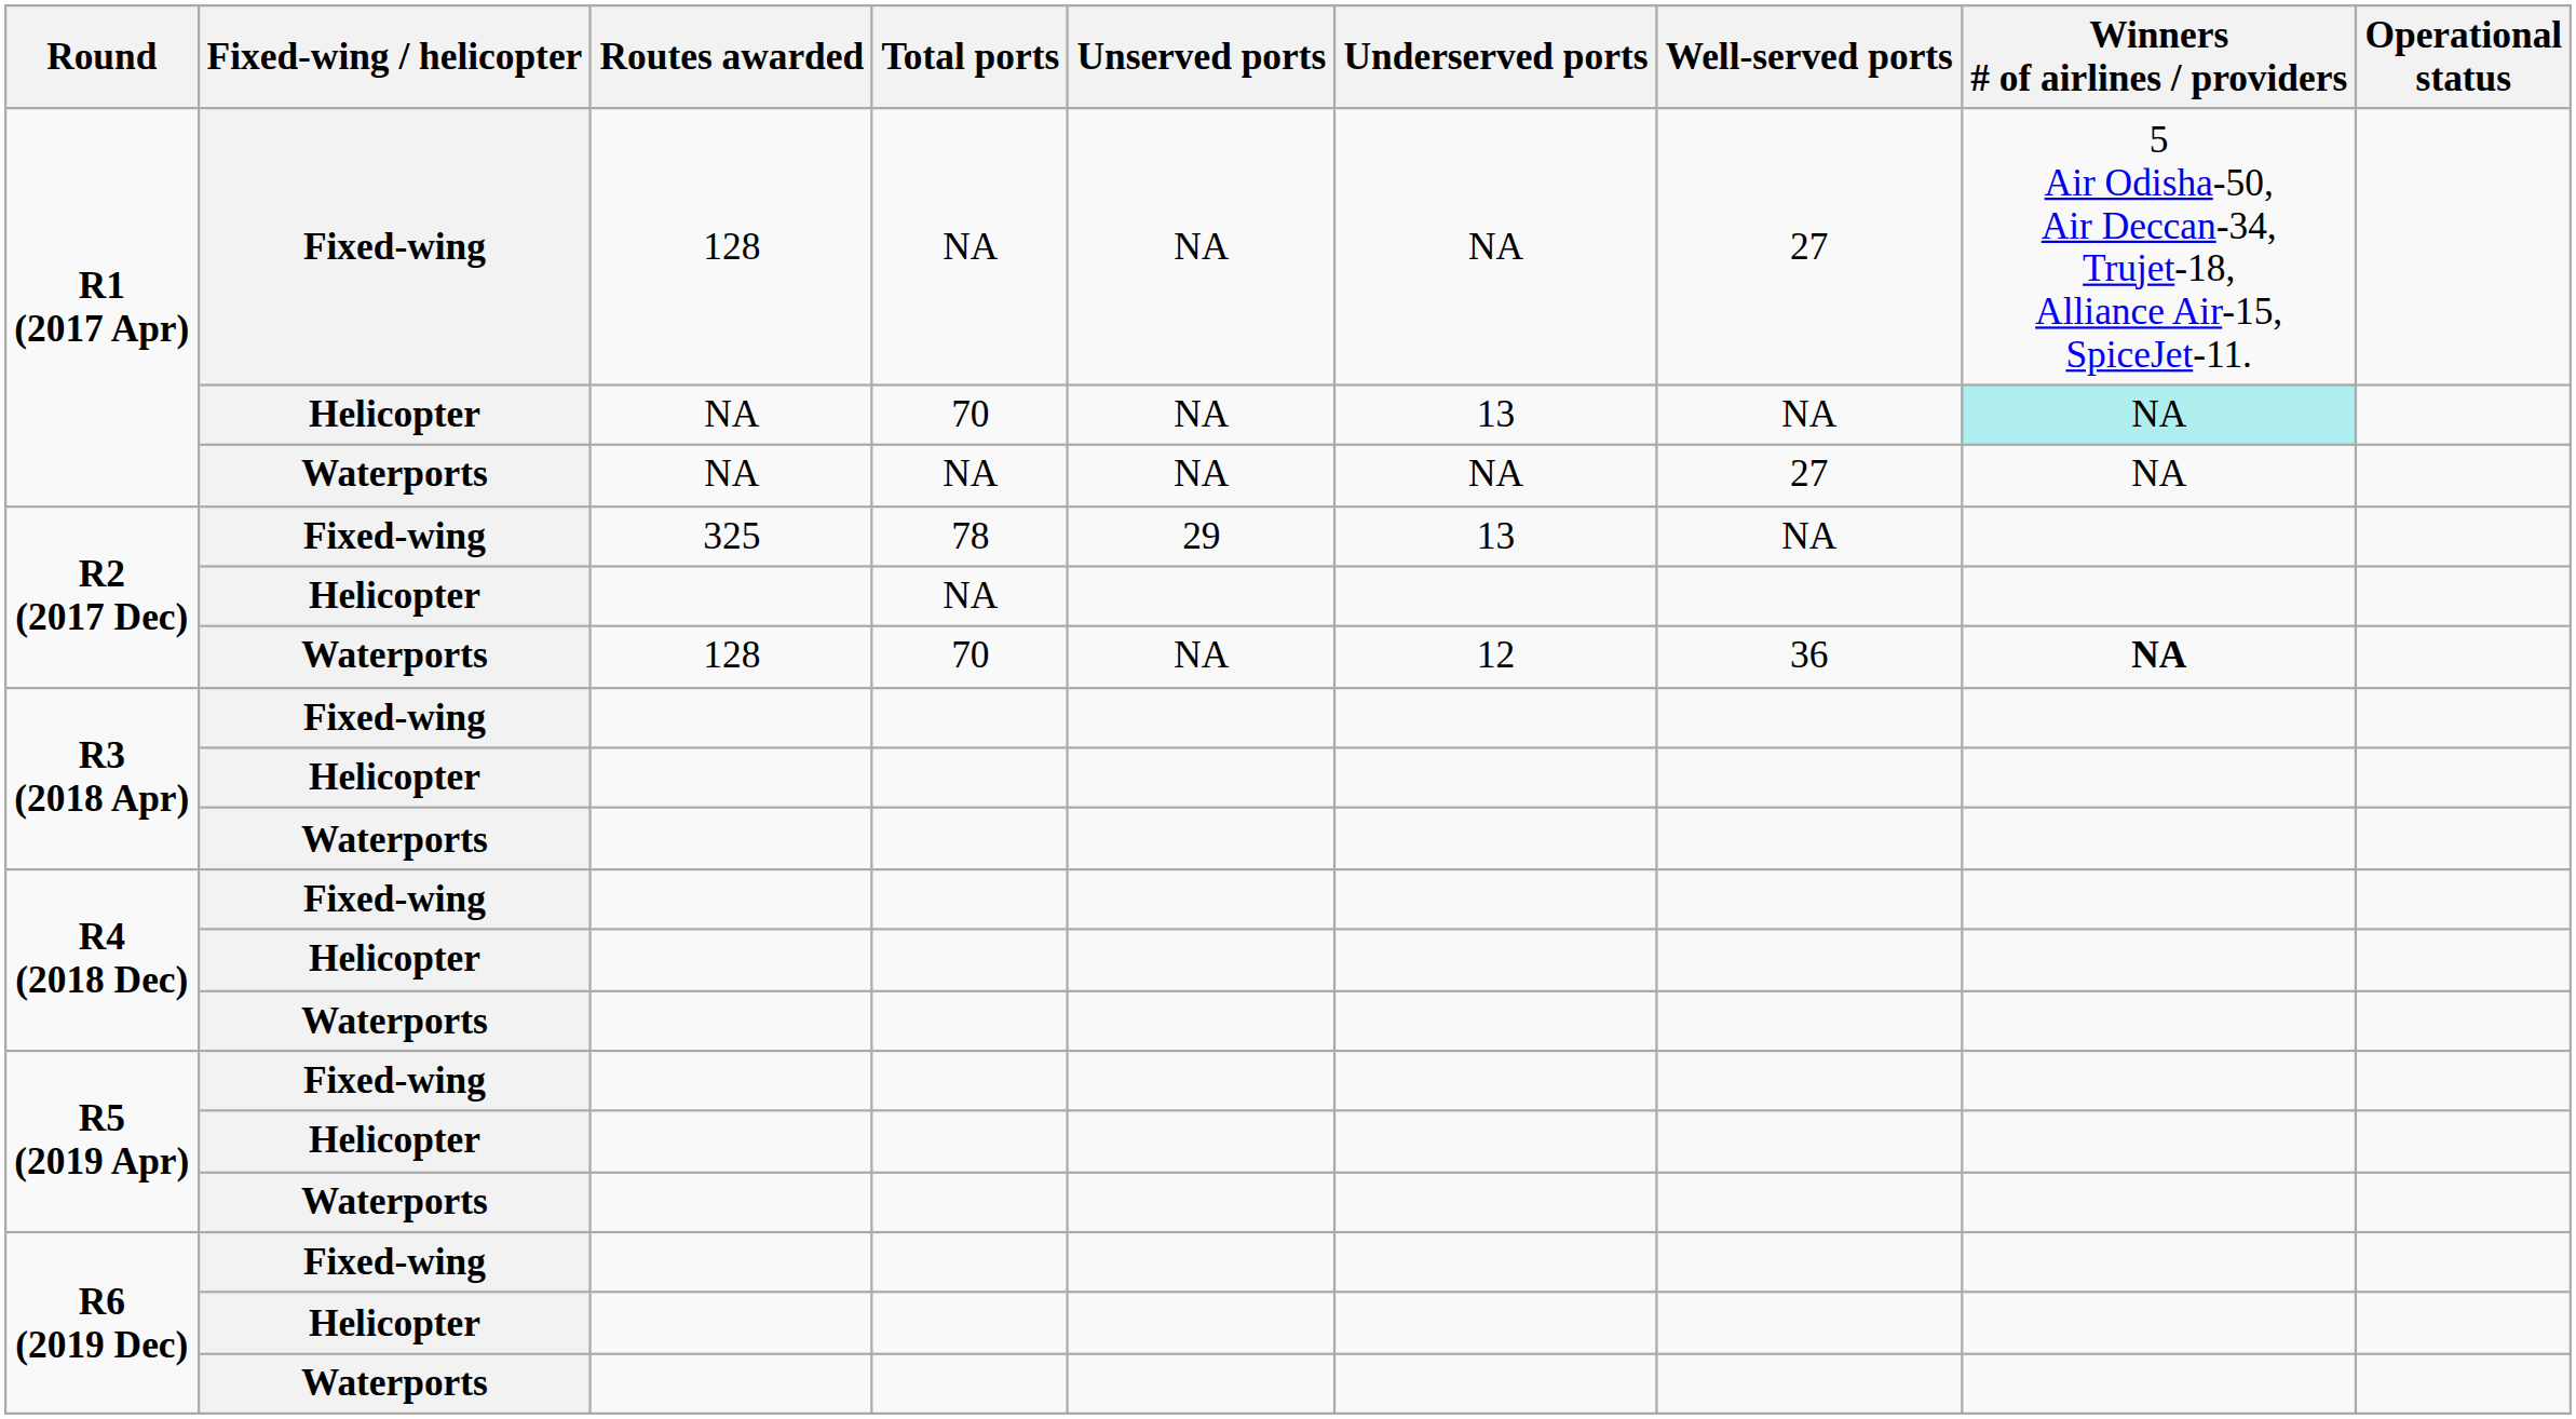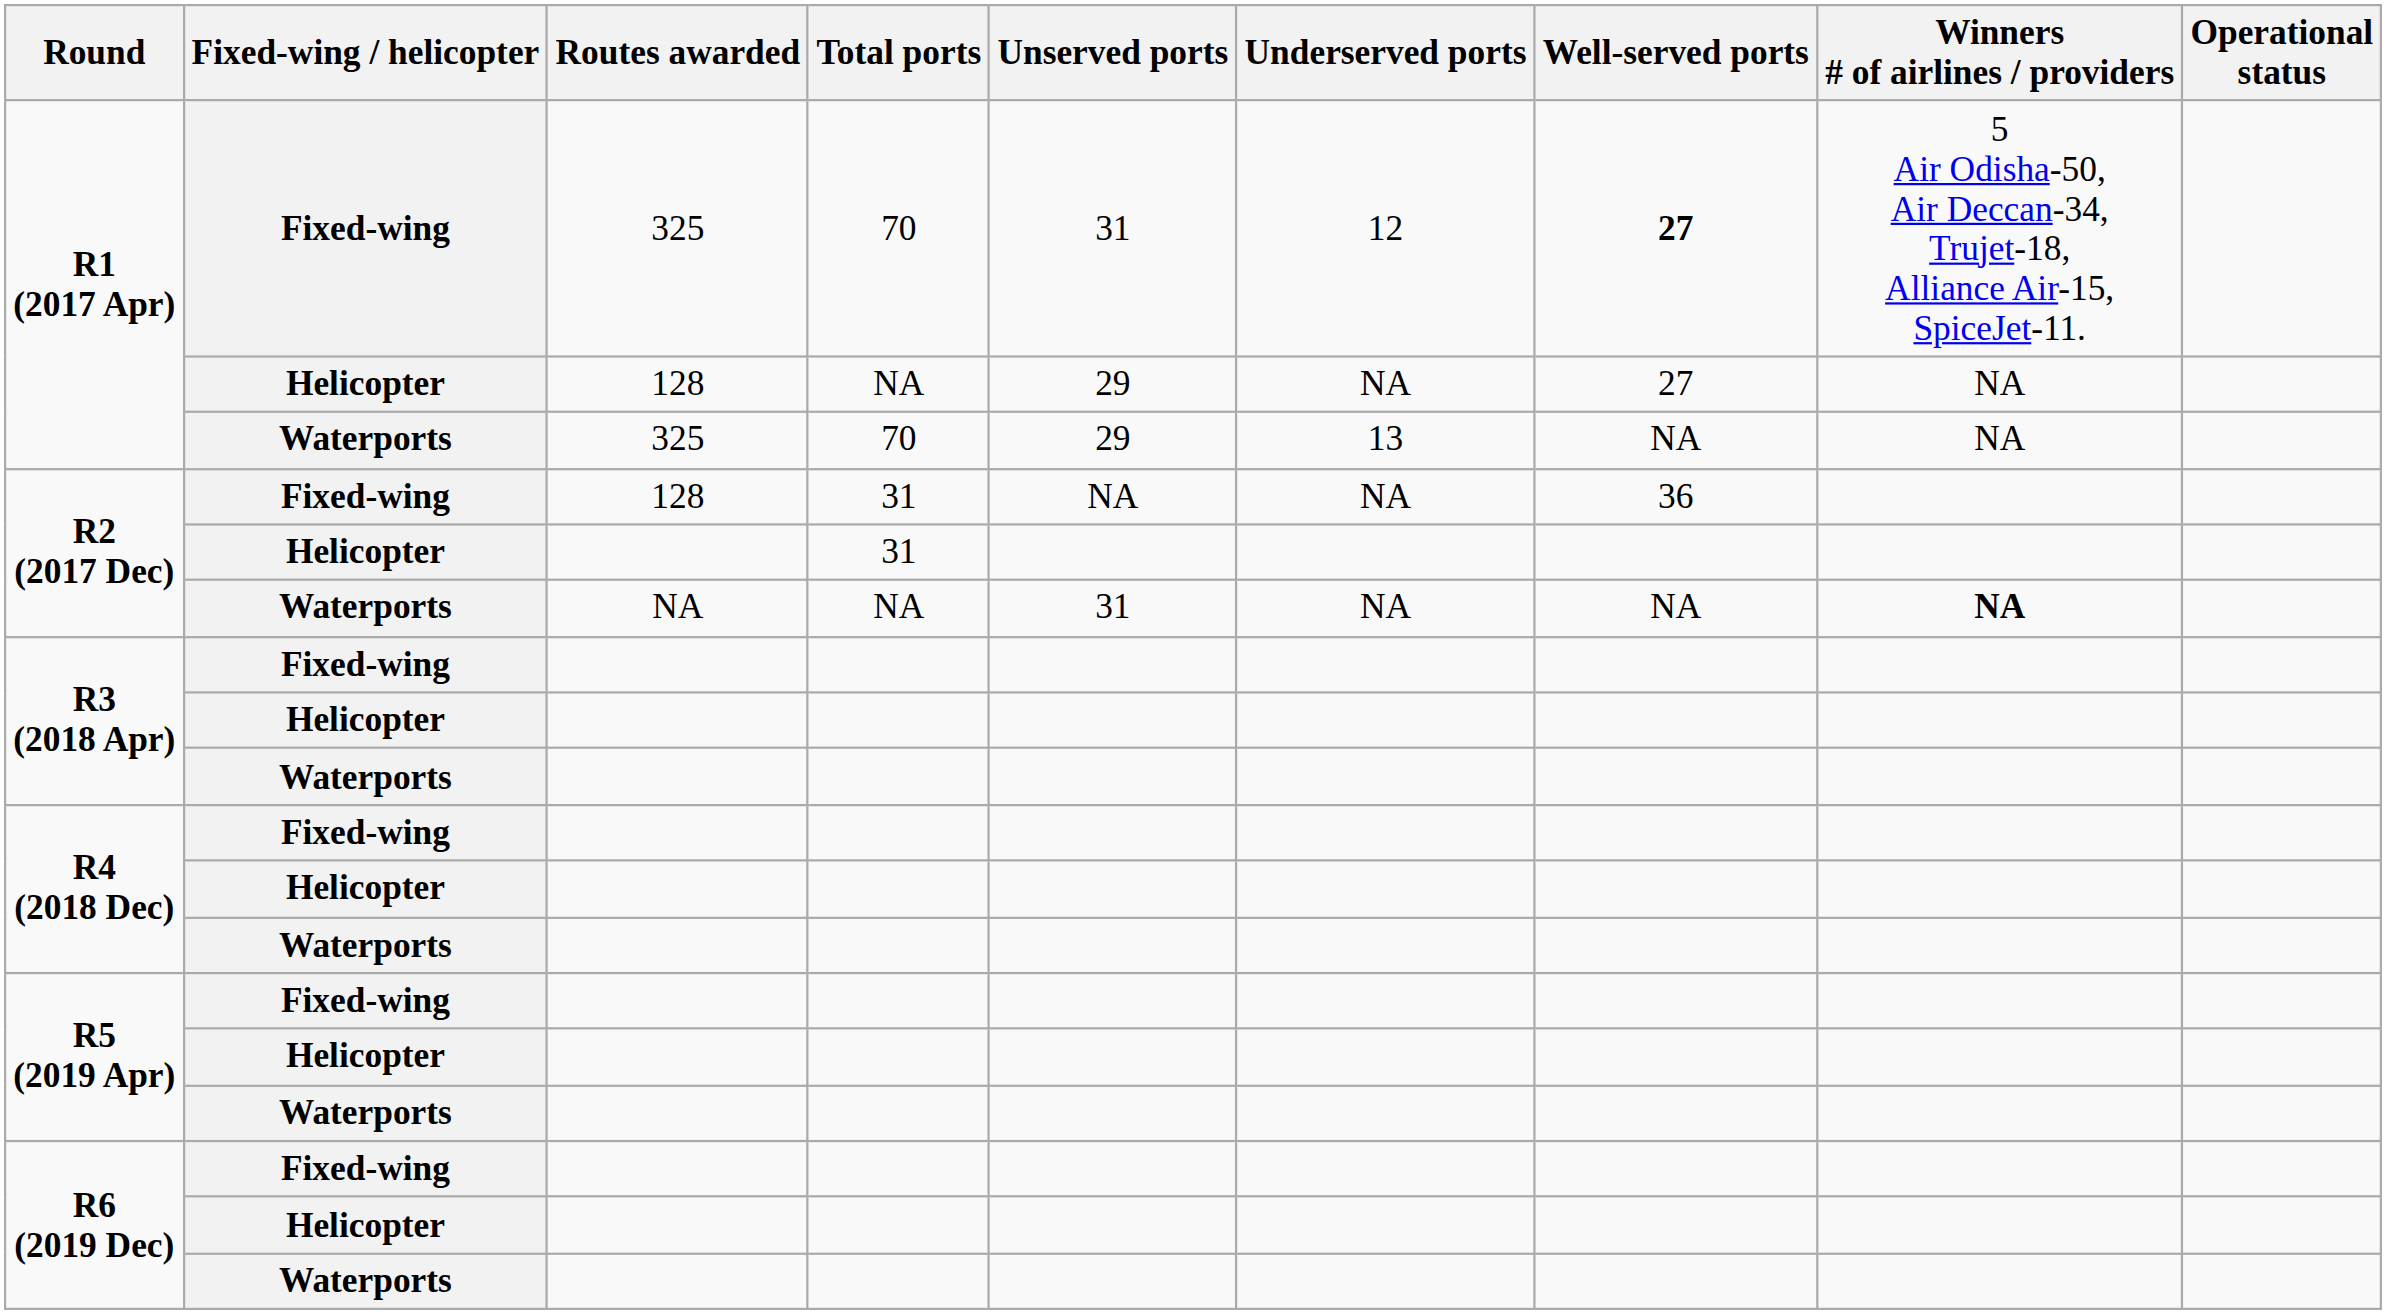 <table class="wikitable" style="text-align: center;">
 <tr>
 <th>Round</th>
 <th>Fixed-wing / helicopter</th>
 <th>Routes awarded</th>
 <th>Total ports</th>
 <th>Unserved ports</th>
 <th>Underserved ports</th>
 <th>Well-served ports</th>
 <th>Winners<br># of airlines / providers</th>
 <th>Operational<br>status  </th>
 </tr>
 <tr>
 <td rowspan="3"><strong>R1</strong><br><strong>(2017 Apr)</strong></td>
 <th>Fixed-wing</th>
-<td>128 </td>
-<td>NA </td>
-<td>NA </td>
-<td>NA </td>
-<td>27 </td>
+<td>325  </td>
+<td>70 </td>
+<td>31 </td>
+<td>12 </td>
+<td><strong>27 </strong></td>
 <td>5<br><a href='#'>Air Odisha</a>-50,<br><a href='#'>Air Deccan</a>-34,<br><a href='#'>Trujet</a>-18,<br><a href='#'>Alliance Air</a>-15,<br><a href='#'>SpiceJet</a>-11.</td>
 <td></td>
 </tr>
 <tr>
 <th>Helicopter</th>
+<td>128 </td>
 <td>NA </td>
-<td>70 </td>
-<td>NA </td>
-<td>13  </td>
-<td>NA </td>
-<td style="background: paleturquoise;">NA </td>
-<td></td>
-</tr>
-<tr>
-<th>Waterports</th>
-<td>NA </td>
-<td>NA </td>
-<td>NA </td>
+<td>29  </td>
 <td>NA </td>
 <td>27 </td>
 <td>NA </td>
 <td></td>
 </tr>
 <tr>
-<td rowspan="3"><strong>R2</strong><br><strong>(2017 Dec)</strong></td>
-<th>Fixed-wing</th>
+<th>Waterports</th>
 <td>325  </td>
-<td>78  </td>
+<td>70 </td>
 <td>29  </td>
 <td>13  </td>
 <td>NA </td>
+<td>NA </td>
+<td></td>
+</tr>
+<tr>
+<td rowspan="3"><strong>R2</strong><br><strong>(2017 Dec)</strong></td>
+<th>Fixed-wing</th>
+<td>128 </td>
+<td>31  </td>
+<td>NA </td>
+<td>NA </td>
+<td>36  </td>
 <td></td>
 <td></td>
 </tr>
 <tr>
 <th>Helicopter</th>
 <td></td>
-<td>NA </td>
+<td>31  </td>
 <td> </td>
 <td></td>
 <td></td>
 <td></td>
 <td></td>
 </tr>
 <tr>
 <th>Waterports</th>
-<td>128 </td>
-<td>70 </td>
 <td>NA </td>
-<td>12 </td>
-<td>36  </td>
+<td>NA </td>
+<td>31 </td>
+<td>NA </td>
+<td>NA </td>
 <td><strong>NA </strong></td>
 <td></td>
 </tr>
 <tr>
 <td rowspan="3"><strong>R3</strong><br><strong>(2018 Apr)</strong></td>
 <th>Fixed-wing</th>
 <td></td>
 <td></td>
 <td></td>
 <td></td>
 <td></td>
 <td></td>
 <td></td>
 </tr>
 <tr>
 <th>Helicopter</th>
 <td></td>
 <td></td>
 <td></td>
 <td></td>
 <td></td>
 <td></td>
 <td></td>
 </tr>
 <tr>
 <th>Waterports</th>
 <td></td>
 <td></td>
 <td></td>
 <td></td>
 <td></td>
 <td></td>
 <td></td>
 </tr>
 <tr>
 <td rowspan="3"><strong>R4</strong><br><strong>(2018 Dec)</strong></td>
 <th>Fixed-wing</th>
 <td></td>
 <td></td>
 <td></td>
 <td></td>
 <td></td>
 <td></td>
 <td></td>
 </tr>
 <tr>
 <th>Helicopter</th>
 <td></td>
 <td></td>
 <td></td>
 <td></td>
 <td></td>
 <td></td>
 <td></td>
 </tr>
 <tr>
 <th>Waterports</th>
 <td></td>
 <td></td>
 <td></td>
 <td></td>
 <td></td>
 <td></td>
 <td></td>
 </tr>
 <tr>
 <td rowspan="3"><strong>R5</strong><br><strong>(2019 Apr)</strong></td>
 <th>Fixed-wing</th>
 <td></td>
 <td></td>
 <td></td>
 <td></td>
 <td></td>
 <td></td>
 <td></td>
 </tr>
 <tr>
 <th>Helicopter</th>
 <td></td>
 <td></td>
 <td></td>
 <td></td>
 <td></td>
 <td></td>
 <td></td>
 </tr>
 <tr>
 <th>Waterports</th>
 <td></td>
 <td></td>
 <td></td>
 <td></td>
 <td></td>
 <td></td>
 <td></td>
 </tr>
 <tr>
 <td rowspan="3"><strong>R6</strong><br><strong>(2019 Dec)</strong></td>
 <th>Fixed-wing</th>
 <td></td>
 <td></td>
 <td></td>
 <td></td>
 <td></td>
 <td></td>
 <td></td>
 </tr>
 <tr>
 <th>Helicopter</th>
 <td></td>
 <td></td>
 <td></td>
 <td></td>
 <td></td>
 <td></td>
 <td></td>
 </tr>
 <tr>
 <th>Waterports</th>
 <td></td>
 <td></td>
 <td></td>
 <td></td>
 <td></td>
 <td></td>
 <td></td>
 </tr>
 <tr>
 </tr>
 </table>
